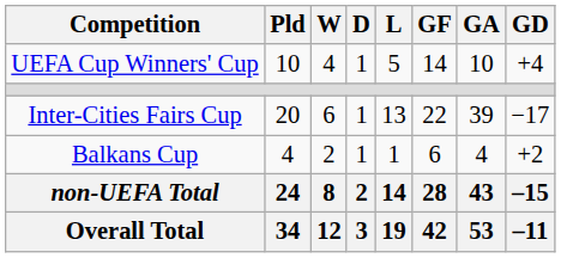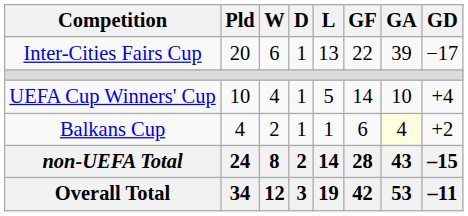 <table class="wikitable" style="text-align: center;">
 <tr>
 <th>Competition</th>
 <th>Pld</th>
 <th>W</th>
 <th>D</th>
 <th>L</th>
 <th>GF</th>
 <th>GA</th>
 <th>GD</th>
 </tr>
 <tr>
+<td><a href='#'>Inter-Cities Fairs Cup</a></td>
+<td>20</td>
+<td>6</td>
+<td>1</td>
+<td>13</td>
+<td>22</td>
+<td>39</td>
+<td>−17</td>
+</tr>
+<tr>
+<th colspan=8 height="1" style="background:#DCDCDC"></th>
+</tr>
+<tr>
 <td><a href='#'>UEFA Cup Winners' Cup</a></td>
 <td>10</td>
 <td>4</td>
 <td>1</td>
 <td>5</td>
 <td>14</td>
 <td>10</td>
 <td>+4</td>
 </tr>
 <tr>
-<th colspan=8 height="1" style="background:#DCDCDC"></th>
-</tr>
-<tr>
-<td><a href='#'>Inter-Cities Fairs Cup</a></td>
-<td>20</td>
-<td>6</td>
-<td>1</td>
-<td>13</td>
-<td>22</td>
-<td>39</td>
-<td>−17</td>
-</tr>
-<tr>
 <td><a href='#'>Balkans Cup</a></td>
 <td>4</td>
 <td>2</td>
 <td>1</td>
 <td>1</td>
 <td>6</td>
-<td>4</td>
+<td style="background: lightyellow;">4</td>
 <td>+2</td>
 </tr>
 <tr>
 <th><em>non-UEFA Total</em></th>
 <th>24</th>
 <th>8</th>
 <th>2</th>
 <th>14</th>
 <th>28</th>
 <th>43</th>
 <th>–15</th>
 </tr>
 <tr>
 <th>Overall Total</th>
 <th>34</th>
 <th>12</th>
 <th>3</th>
 <th>19</th>
 <th>42</th>
 <th>53</th>
 <th>–11</th>
 </tr>
 </table>
